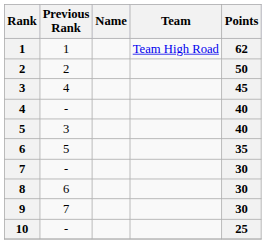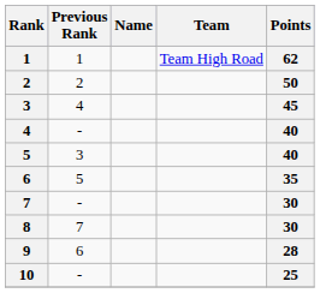 <table class="wikitable">
 <tr style="background:#ccccff;">
 <th>Rank</th>
 <th>Previous<br>Rank</th>
 <th>Name</th>
 <th>Team</th>
 <th>Points</th>
 </tr>
 <tr>
 <th>1</th>
 <td align="center">1</td>
 <td></td>
 <td><a href='#'>Team High Road</a></td>
 <th>62</th>
 </tr>
 <tr>
 <th>2</th>
 <td align="center">2</td>
 <td></td>
 <td></td>
 <th>50</th>
 </tr>
 <tr>
 <th>3</th>
 <td align="center">4</td>
 <td></td>
 <td></td>
 <th>45</th>
 </tr>
 <tr>
 <th>4</th>
 <td align="center">-</td>
 <td></td>
 <td></td>
 <th>40</th>
 </tr>
 <tr>
 <th>5</th>
 <td align="center">3</td>
 <td></td>
 <td></td>
 <th>40</th>
 </tr>
 <tr>
 <th>6</th>
 <td align="center">5</td>
 <td></td>
 <td></td>
 <th>35</th>
 </tr>
 <tr>
 <th>7</th>
 <td align="center">-</td>
 <td></td>
 <td></td>
 <th>30</th>
 </tr>
 <tr>
 <th>8</th>
-<td align="center">6</td>
+<td align="center">7</td>
 <td></td>
 <td></td>
 <th>30</th>
 </tr>
 <tr>
 <th>9</th>
-<td align="center">7</td>
+<td align="center">6</td>
 <td></td>
 <td></td>
-<th>30</th>
+<th>28</th>
 </tr>
 <tr>
 <th>10</th>
 <td align="center">-</td>
 <td></td>
 <td></td>
 <th>25</th>
 </tr>
 <tr>
 </tr>
 </table>
